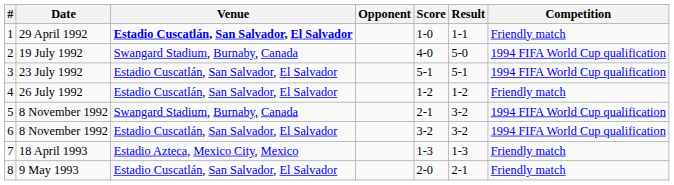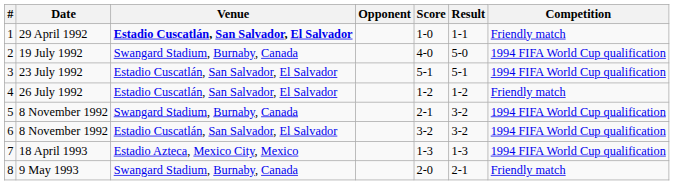 <table class="wikitable">
 <tr>
 <th>#</th>
 <th>Date</th>
 <th>Venue</th>
 <th>Opponent</th>
 <th>Score</th>
 <th>Result</th>
 <th>Competition</th>
 </tr>
 <tr>
 <td>1</td>
 <td>29 April 1992</td>
 <td><strong><a href='#'>Estadio Cuscatlán</a>, <a href='#'>San Salvador</a>, <a href='#'>El Salvador</a></strong></td>
 <td></td>
 <td>1-0</td>
 <td>1-1</td>
 <td><a href='#'>Friendly match</a></td>
 </tr>
 <tr>
 <td>2</td>
 <td>19 July 1992</td>
 <td><a href='#'>Swangard Stadium</a>, <a href='#'>Burnaby</a>, <a href='#'>Canada</a></td>
 <td></td>
 <td>4-0</td>
 <td>5-0</td>
 <td><a href='#'>1994 FIFA World Cup qualification</a></td>
 </tr>
 <tr>
 <td>3</td>
 <td>23 July 1992</td>
 <td><a href='#'>Estadio Cuscatlán</a>, <a href='#'>San Salvador</a>, <a href='#'>El Salvador</a></td>
 <td></td>
 <td>5-1</td>
 <td>5-1</td>
 <td><a href='#'>1994 FIFA World Cup qualification</a></td>
 </tr>
 <tr>
 <td>4</td>
 <td>26 July 1992</td>
 <td><a href='#'>Estadio Cuscatlán</a>, <a href='#'>San Salvador</a>, <a href='#'>El Salvador</a></td>
 <td></td>
 <td>1-2</td>
 <td>1-2</td>
 <td><a href='#'>Friendly match</a></td>
 </tr>
 <tr>
 <td>5</td>
 <td>8 November 1992</td>
 <td><a href='#'>Swangard Stadium</a>, <a href='#'>Burnaby</a>, <a href='#'>Canada</a></td>
 <td></td>
 <td>2-1</td>
 <td>3-2</td>
 <td><a href='#'>1994 FIFA World Cup qualification</a></td>
 </tr>
 <tr>
 <td>6</td>
 <td>8 November 1992</td>
 <td><a href='#'>Estadio Cuscatlán</a>, <a href='#'>San Salvador</a>, <a href='#'>El Salvador</a></td>
 <td></td>
 <td>3-2</td>
 <td>3-2</td>
 <td><a href='#'>1994 FIFA World Cup qualification</a></td>
 </tr>
 <tr>
 <td>7</td>
 <td>18 April 1993</td>
 <td><a href='#'>Estadio Azteca</a>, <a href='#'>Mexico City</a>, <a href='#'>Mexico</a></td>
 <td></td>
 <td>1-3</td>
 <td>1-3</td>
-<td><a href='#'>Friendly match</a></td>
+<td><a href='#'>1994 FIFA World Cup qualification</a></td>
 </tr>
 <tr>
 <td>8</td>
 <td>9 May 1993</td>
-<td><a href='#'>Estadio Cuscatlán</a>, <a href='#'>San Salvador</a>, <a href='#'>El Salvador</a></td>
+<td><a href='#'>Swangard Stadium</a>, <a href='#'>Burnaby</a>, <a href='#'>Canada</a></td>
 <td></td>
 <td>2-0</td>
 <td>2-1</td>
 <td><a href='#'>Friendly match</a></td>
 </tr>
 </table>
